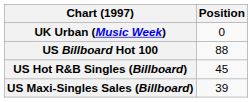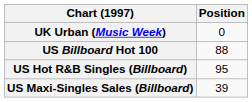 <table class="wikitable sortable plainrowheaders" style="text-align:center">
 <tr>
 <th>Chart (1997)</th>
 <th>Position</th>
 </tr>
 <tr>
 <th scope="row">UK Urban (<em><a href='#'>Music Week</a></em>)</th>
 <td>0</td>
 </tr>
 <tr>
 <th scope="row">US <em>Billboard</em> Hot 100</th>
 <td>88</td>
 </tr>
 <tr>
 <th scope="row">US Hot R&B Singles (<em>Billboard</em>)</th>
-<td>45</td>
+<td>95</td>
 </tr>
 <tr>
 <th scope="row">US Maxi-Singles Sales (<em>Billboard</em>)</th>
 <td>39</td>
 </tr>
 </table>
